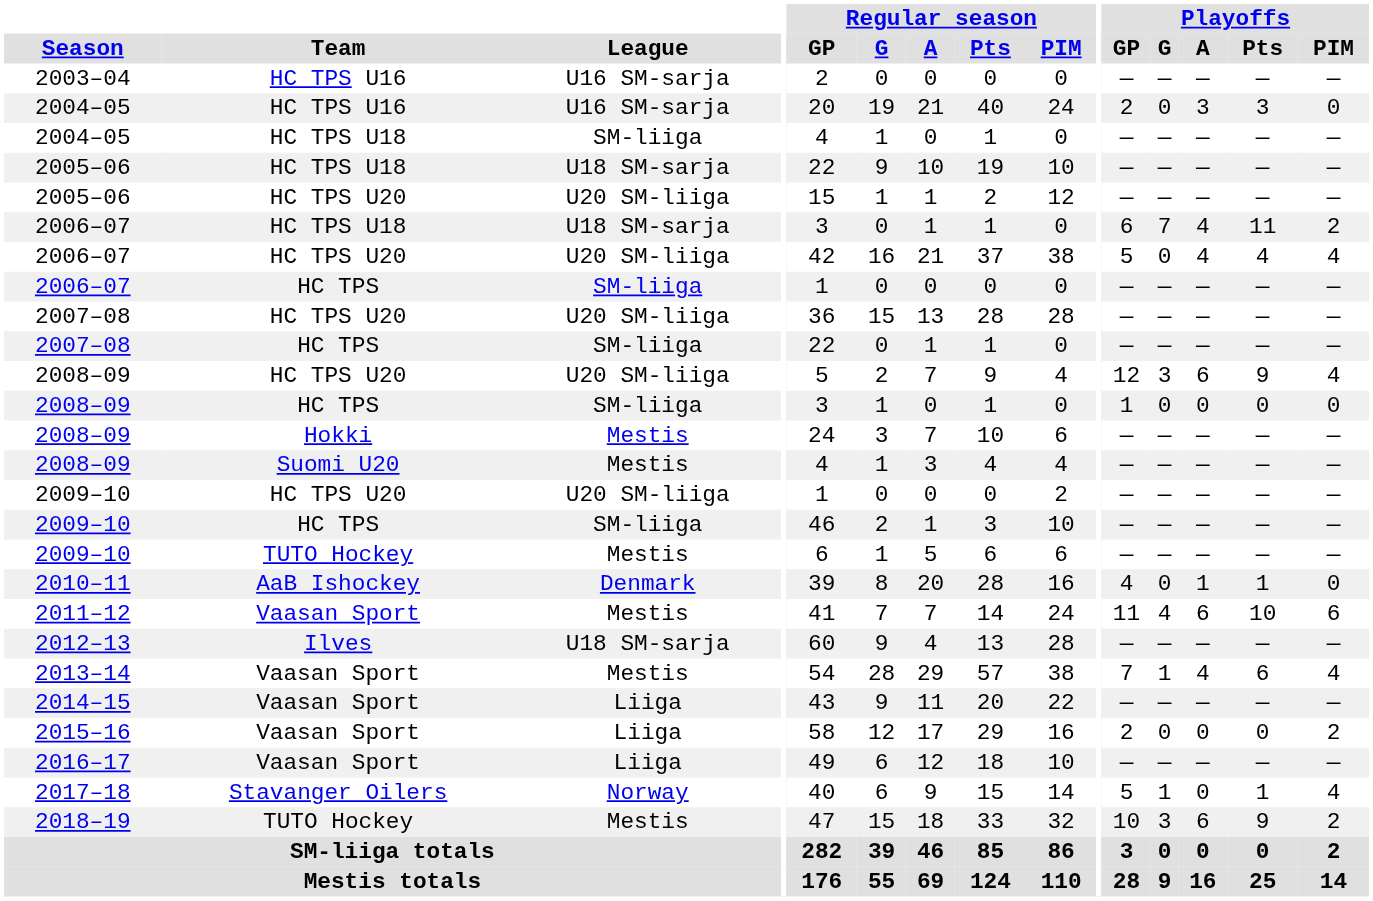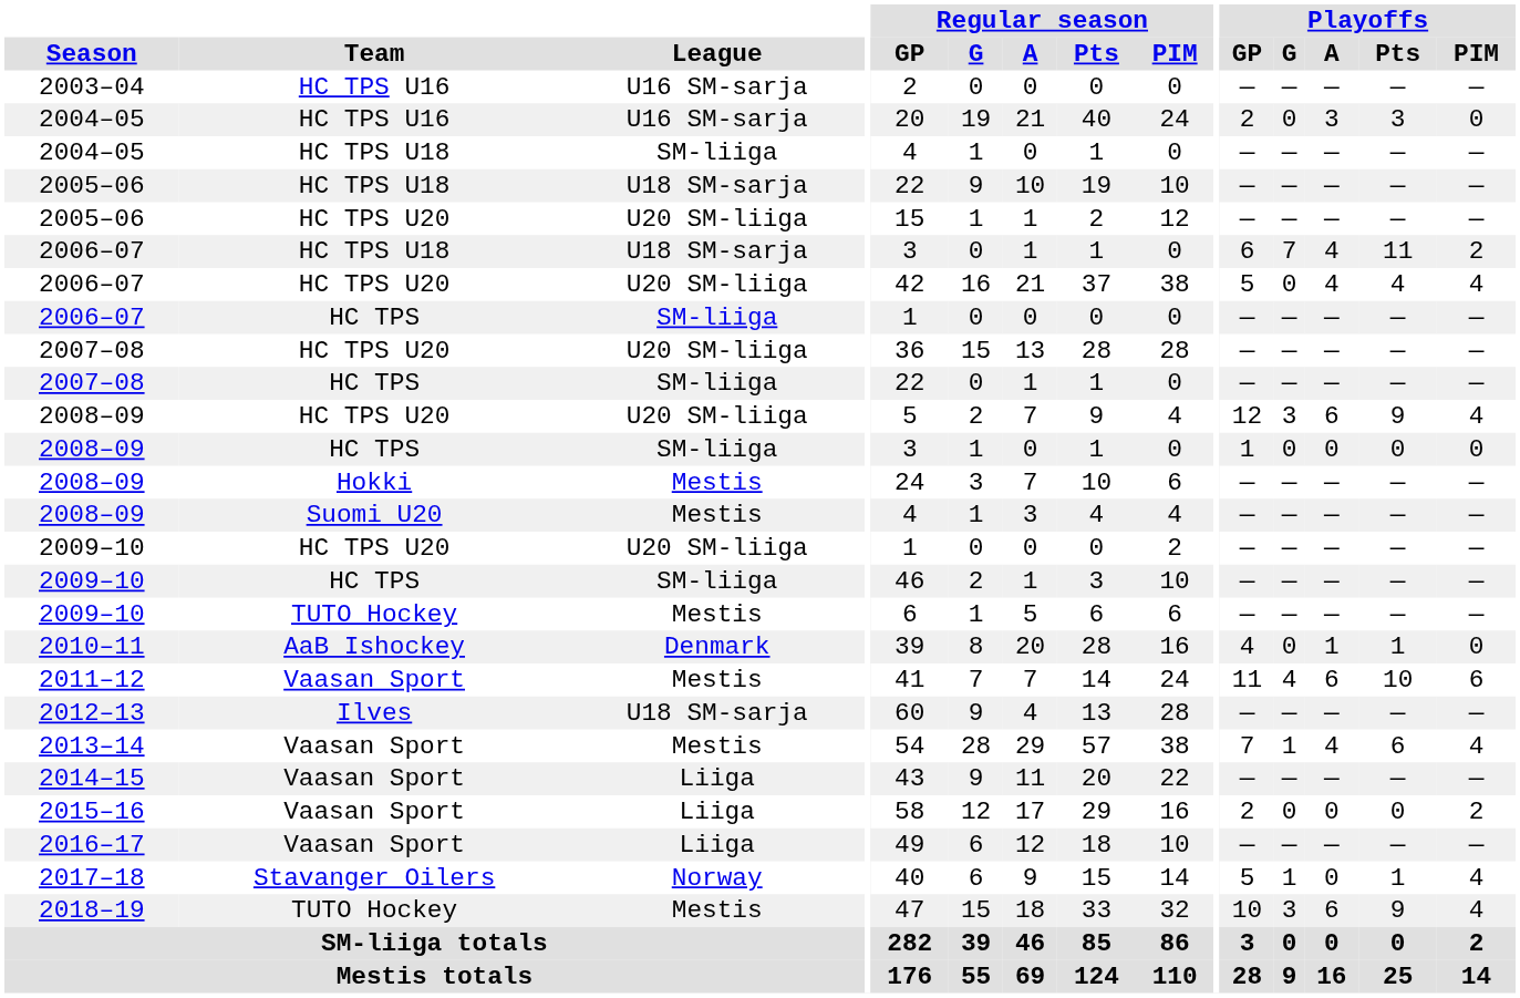 <table border="0" cellpadding="1" cellspacing="0" style="text-align:center; width:60em">
 <tr bgcolor="#e0e0e0">
 <th colspan="3" bgcolor="#ffffff"></th>
 <th rowspan="99" bgcolor="#ffffff"></th>
 <th colspan="5"><a href='#'>Regular season</a></th>
 <th rowspan="99" bgcolor="#ffffff"></th>
 <th colspan="5"><a href='#'>Playoffs</a></th>
 </tr>
 <tr bgcolor="#e0e0e0">
 <th><a href='#'>Season</a></th>
 <th>Team</th>
 <th>League</th>
 <th>GP</th>
 <th><a href='#'>G</a></th>
 <th><a href='#'>A</a></th>
 <th><a href='#'>Pts</a></th>
 <th><a href='#'>PIM</a></th>
 <th>GP</th>
 <th>G</th>
 <th>A</th>
 <th>Pts</th>
 <th>PIM</th>
 </tr>
 <tr>
 <td>2003–04</td>
 <td><a href='#'>HC TPS</a> U16</td>
 <td>U16 SM-sarja</td>
 <td>2</td>
 <td>0</td>
 <td>0</td>
 <td>0</td>
 <td>0</td>
 <td>—</td>
 <td>—</td>
 <td>—</td>
 <td>—</td>
 <td>—</td>
 </tr>
 <tr bgcolor="#f0f0f0">
 <td>2004–05</td>
 <td>HC TPS U16</td>
 <td>U16 SM-sarja</td>
 <td>20</td>
 <td>19</td>
 <td>21</td>
 <td>40</td>
 <td>24</td>
 <td>2</td>
 <td>0</td>
 <td>3</td>
 <td>3</td>
 <td>0</td>
 </tr>
 <tr>
 <td>2004–05</td>
 <td>HC TPS U18</td>
 <td>SM-liiga</td>
 <td>4</td>
 <td>1</td>
 <td>0</td>
 <td>1</td>
 <td>0</td>
 <td>—</td>
 <td>—</td>
 <td>—</td>
 <td>—</td>
 <td>—</td>
 </tr>
 <tr bgcolor="#f0f0f0">
 <td>2005–06</td>
 <td>HC TPS U18</td>
 <td>U18 SM-sarja</td>
 <td>22</td>
 <td>9</td>
 <td>10</td>
 <td>19</td>
 <td>10</td>
 <td>—</td>
 <td>—</td>
 <td>—</td>
 <td>—</td>
 <td>—</td>
 </tr>
 <tr>
 <td>2005–06</td>
 <td>HC TPS U20</td>
 <td>U20 SM-liiga</td>
 <td>15</td>
 <td>1</td>
 <td>1</td>
 <td>2</td>
 <td>12</td>
 <td>—</td>
 <td>—</td>
 <td>—</td>
 <td>—</td>
 <td>—</td>
 </tr>
 <tr bgcolor="#f0f0f0">
 <td>2006–07</td>
 <td>HC TPS U18</td>
 <td>U18 SM-sarja</td>
 <td>3</td>
 <td>0</td>
 <td>1</td>
 <td>1</td>
 <td>0</td>
 <td>6</td>
 <td>7</td>
 <td>4</td>
 <td>11</td>
 <td>2</td>
 </tr>
 <tr>
 <td>2006–07</td>
 <td>HC TPS U20</td>
 <td>U20 SM-liiga</td>
 <td>42</td>
 <td>16</td>
 <td>21</td>
 <td>37</td>
 <td>38</td>
 <td>5</td>
 <td>0</td>
 <td>4</td>
 <td>4</td>
 <td>4</td>
 </tr>
 <tr bgcolor="#f0f0f0">
 <td><a href='#'>2006–07</a></td>
 <td>HC TPS</td>
 <td><a href='#'>SM-liiga</a></td>
 <td>1</td>
 <td>0</td>
 <td>0</td>
 <td>0</td>
 <td>0</td>
 <td>—</td>
 <td>—</td>
 <td>—</td>
 <td>—</td>
 <td>—</td>
 </tr>
 <tr>
 <td>2007–08</td>
 <td>HC TPS U20</td>
 <td>U20 SM-liiga</td>
 <td>36</td>
 <td>15</td>
 <td>13</td>
 <td>28</td>
 <td>28</td>
 <td>—</td>
 <td>—</td>
 <td>—</td>
 <td>—</td>
 <td>—</td>
 </tr>
 <tr bgcolor="#f0f0f0">
 <td><a href='#'>2007–08</a></td>
 <td>HC TPS</td>
 <td>SM-liiga</td>
 <td>22</td>
 <td>0</td>
 <td>1</td>
 <td>1</td>
 <td>0</td>
 <td>—</td>
 <td>—</td>
 <td>—</td>
 <td>—</td>
 <td>—</td>
 </tr>
 <tr>
 <td>2008–09</td>
 <td>HC TPS U20</td>
 <td>U20 SM-liiga</td>
 <td>5</td>
 <td>2</td>
 <td>7</td>
 <td>9</td>
 <td>4</td>
 <td>12</td>
 <td>3</td>
 <td>6</td>
 <td>9</td>
 <td>4</td>
 </tr>
 <tr bgcolor="#f0f0f0">
 <td><a href='#'>2008–09</a></td>
 <td>HC TPS</td>
 <td>SM-liiga</td>
 <td>3</td>
 <td>1</td>
 <td>0</td>
 <td>1</td>
 <td>0</td>
 <td>1</td>
 <td>0</td>
 <td>0</td>
 <td>0</td>
 <td>0</td>
 </tr>
 <tr>
 <td><a href='#'>2008–09</a></td>
 <td><a href='#'>Hokki</a></td>
 <td><a href='#'>Mestis</a></td>
 <td>24</td>
 <td>3</td>
 <td>7</td>
 <td>10</td>
 <td>6</td>
 <td>—</td>
 <td>—</td>
 <td>—</td>
 <td>—</td>
 <td>—</td>
 </tr>
 <tr bgcolor="#f0f0f0">
 <td><a href='#'>2008–09</a></td>
 <td><a href='#'>Suomi U20</a></td>
 <td>Mestis</td>
 <td>4</td>
 <td>1</td>
 <td>3</td>
 <td>4</td>
 <td>4</td>
 <td>—</td>
 <td>—</td>
 <td>—</td>
 <td>—</td>
 <td>—</td>
 </tr>
 <tr>
 <td>2009–10</td>
 <td>HC TPS U20</td>
 <td>U20 SM-liiga</td>
 <td>1</td>
 <td>0</td>
 <td>0</td>
 <td>0</td>
 <td>2</td>
 <td>—</td>
 <td>—</td>
 <td>—</td>
 <td>—</td>
 <td>—</td>
 </tr>
 <tr bgcolor="#f0f0f0">
 <td><a href='#'>2009–10</a></td>
 <td>HC TPS</td>
 <td>SM-liiga</td>
 <td>46</td>
 <td>2</td>
 <td>1</td>
 <td>3</td>
 <td>10</td>
 <td>—</td>
 <td>—</td>
 <td>—</td>
 <td>—</td>
 <td>—</td>
 </tr>
 <tr>
 <td><a href='#'>2009–10</a></td>
 <td><a href='#'>TUTO Hockey</a></td>
 <td>Mestis</td>
 <td>6</td>
 <td>1</td>
 <td>5</td>
 <td>6</td>
 <td>6</td>
 <td>—</td>
 <td>—</td>
 <td>—</td>
 <td>—</td>
 <td>—</td>
 </tr>
 <tr bgcolor="#f0f0f0">
 <td><a href='#'>2010–11</a></td>
 <td><a href='#'>AaB Ishockey</a></td>
 <td><a href='#'>Denmark</a></td>
 <td>39</td>
 <td>8</td>
 <td>20</td>
 <td>28</td>
 <td>16</td>
 <td>4</td>
 <td>0</td>
 <td>1</td>
 <td>1</td>
 <td>0</td>
 </tr>
 <tr>
 <td><a href='#'>2011–12</a></td>
 <td><a href='#'>Vaasan Sport</a></td>
 <td>Mestis</td>
 <td>41</td>
 <td>7</td>
 <td>7</td>
 <td>14</td>
 <td>24</td>
 <td>11</td>
 <td>4</td>
 <td>6</td>
 <td>10</td>
 <td>6</td>
 </tr>
 <tr bgcolor="#f0f0f0">
 <td><a href='#'>2012–13</a></td>
 <td><a href='#'>Ilves</a></td>
 <td>U18 SM-sarja</td>
 <td>60</td>
 <td>9</td>
 <td>4</td>
 <td>13</td>
 <td>28</td>
 <td>—</td>
 <td>—</td>
 <td>—</td>
 <td>—</td>
 <td>—</td>
 </tr>
 <tr>
 <td><a href='#'>2013–14</a></td>
 <td>Vaasan Sport</td>
 <td>Mestis</td>
 <td>54</td>
 <td>28</td>
 <td>29</td>
 <td>57</td>
 <td>38</td>
 <td>7</td>
 <td>1</td>
 <td>4</td>
 <td>6</td>
 <td>4</td>
 </tr>
 <tr bgcolor="#f0f0f0">
 <td><a href='#'>2014–15</a></td>
 <td>Vaasan Sport</td>
 <td>Liiga</td>
 <td>43</td>
 <td>9</td>
 <td>11</td>
 <td>20</td>
 <td>22</td>
 <td>—</td>
 <td>—</td>
 <td>—</td>
 <td>—</td>
 <td>—</td>
 </tr>
 <tr>
 <td><a href='#'>2015–16</a></td>
 <td>Vaasan Sport</td>
 <td>Liiga</td>
 <td>58</td>
 <td>12</td>
 <td>17</td>
 <td>29</td>
 <td>16</td>
 <td>2</td>
 <td>0</td>
 <td>0</td>
 <td>0</td>
 <td>2</td>
 </tr>
 <tr bgcolor="#f0f0f0">
 <td><a href='#'>2016–17</a></td>
 <td>Vaasan Sport</td>
 <td>Liiga</td>
 <td>49</td>
 <td>6</td>
 <td>12</td>
 <td>18</td>
 <td>10</td>
 <td>—</td>
 <td>—</td>
 <td>—</td>
 <td>—</td>
 <td>—</td>
 </tr>
 <tr>
 <td><a href='#'>2017–18</a></td>
 <td><a href='#'>Stavanger Oilers</a></td>
 <td><a href='#'>Norway</a></td>
 <td>40</td>
 <td>6</td>
 <td>9</td>
 <td>15</td>
 <td>14</td>
 <td>5</td>
 <td>1</td>
 <td>0</td>
 <td>1</td>
 <td>4</td>
 </tr>
 <tr bgcolor="#f0f0f0">
 <td><a href='#'>2018–19</a></td>
 <td>TUTO Hockey</td>
 <td>Mestis</td>
 <td>47</td>
 <td>15</td>
 <td>18</td>
 <td>33</td>
 <td>32</td>
 <td>10</td>
 <td>3</td>
 <td>6</td>
 <td>9</td>
-<td>2</td>
+<td>4</td>
 </tr>
 <tr>
 </tr>
 <tr ALIGN="center" bgcolor="#e0e0e0">
 <th colspan="3">SM-liiga totals</th>
 <th ALIGN="center">282</th>
 <th ALIGN="center">39</th>
 <th ALIGN="center">46</th>
 <th ALIGN="center">85</th>
 <th ALIGN="center">86</th>
 <th ALIGN="center">3</th>
 <th ALIGN="center">0</th>
 <th ALIGN="center">0</th>
 <th ALIGN="center">0</th>
 <th ALIGN="center">2</th>
 </tr>
 <tr>
 </tr>
 <tr ALIGN="center" bgcolor="#e0e0e0">
 <th colspan="3">Mestis totals</th>
 <th ALIGN="center">176</th>
 <th ALIGN="center">55</th>
 <th ALIGN="center">69</th>
 <th ALIGN="center">124</th>
 <th ALIGN="center">110</th>
 <th ALIGN="center">28</th>
 <th ALIGN="center">9</th>
 <th ALIGN="center">16</th>
 <th ALIGN="center">25</th>
 <th ALIGN="center">14</th>
 </tr>
 </table>
